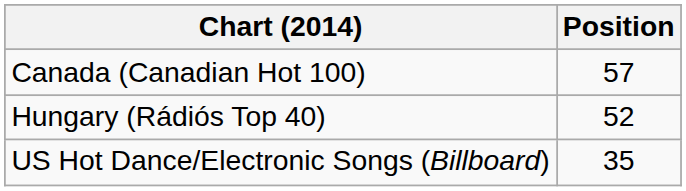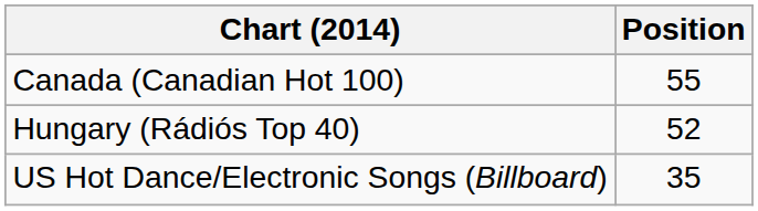 <table class="wikitable sortable">
 <tr>
 <th scope="col">Chart (2014)</th>
 <th scope="col">Position</th>
 </tr>
 <tr>
 <td>Canada (Canadian Hot 100)</td>
-<td style="text-align:center;">57</td>
+<td style="text-align:center;">55</td>
 </tr>
 <tr>
 <td>Hungary (Rádiós Top 40)</td>
 <td style="text-align:center;">52</td>
 </tr>
 <tr>
 <td>US Hot Dance/Electronic Songs (<em>Billboard</em>)</td>
 <td style="text-align:center;">35</td>
 </tr>
 </table>
